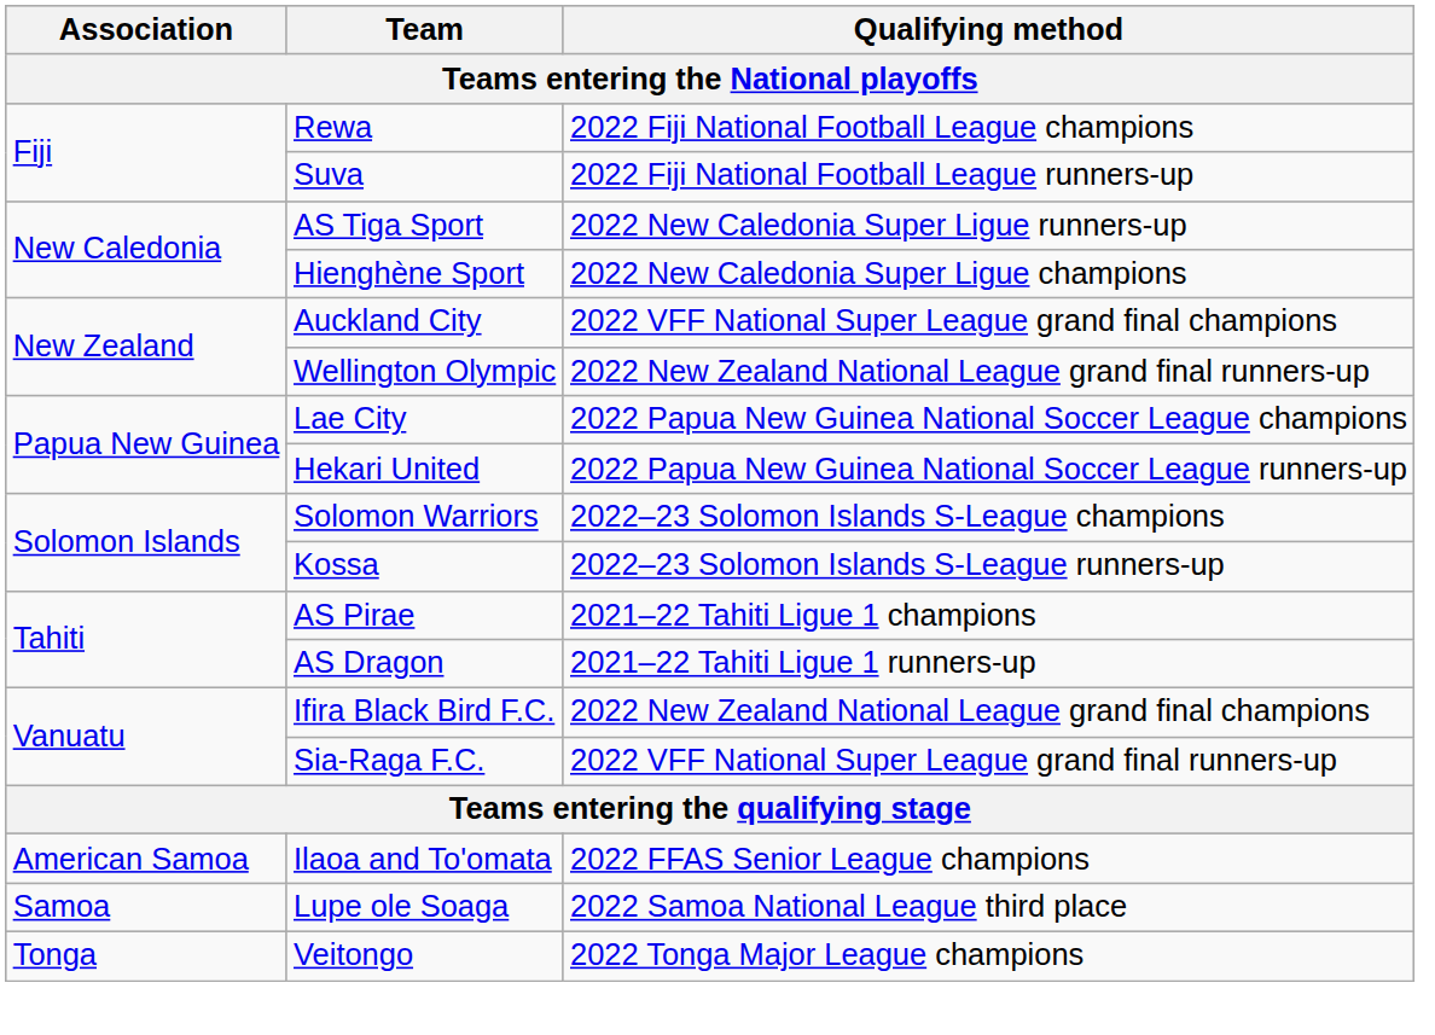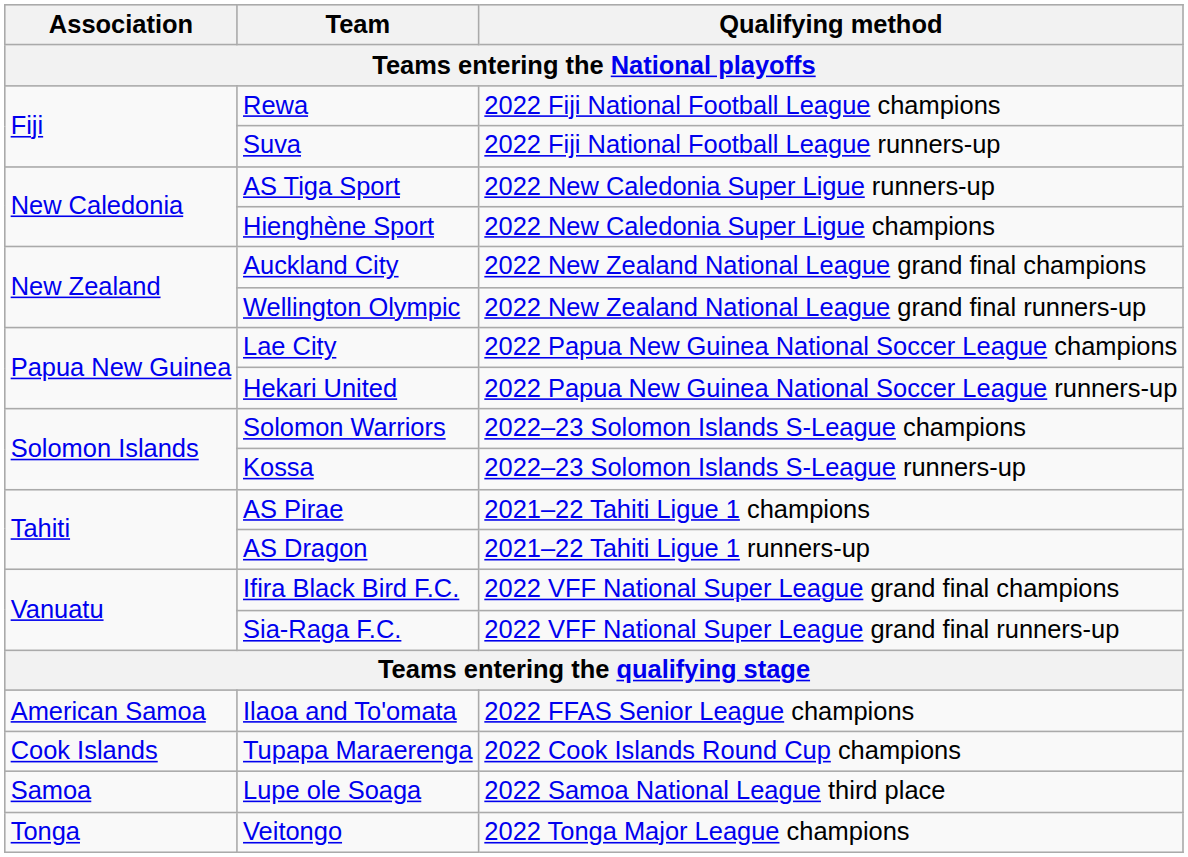 <table class="wikitable">
 <tr>
 <th>Association</th>
 <th>Team</th>
 <th>Qualifying method</th>
 </tr>
 <tr>
 <th colspan=3>Teams entering the <a href='#'>National playoffs</a></th>
 </tr>
 <tr>
 <td rowspan=2> <a href='#'>Fiji</a></td>
 <td><a href='#'>Rewa</a></td>
 <td><a href='#'>2022 Fiji National Football League</a> champions</td>
 </tr>
 <tr>
 <td><a href='#'>Suva</a></td>
 <td><a href='#'>2022 Fiji National Football League</a> runners-up</td>
 </tr>
 <tr>
 <td rowspan=2> <a href='#'>New Caledonia</a></td>
 <td><a href='#'>AS Tiga Sport</a></td>
 <td><a href='#'>2022 New Caledonia Super Ligue</a> runners-up</td>
 </tr>
 <tr>
 <td><a href='#'>Hienghène Sport</a></td>
 <td><a href='#'>2022 New Caledonia Super Ligue</a> champions</td>
 </tr>
 <tr>
 <td rowspan=2> <a href='#'>New Zealand</a></td>
 <td><a href='#'>Auckland City</a></td>
-<td><a href='#'>2022 VFF National Super League</a> grand final champions</td>
+<td><a href='#'>2022 New Zealand National League</a> grand final champions</td>
 </tr>
 <tr>
 <td><a href='#'>Wellington Olympic</a></td>
 <td><a href='#'>2022 New Zealand National League</a> grand final runners-up</td>
 </tr>
 <tr>
 <td rowspan=2> <a href='#'>Papua New Guinea</a></td>
 <td><a href='#'>Lae City</a></td>
 <td><a href='#'>2022 Papua New Guinea National Soccer League</a> champions</td>
 </tr>
 <tr>
 <td><a href='#'>Hekari United</a></td>
 <td><a href='#'>2022 Papua New Guinea National Soccer League</a> runners-up</td>
 </tr>
 <tr>
 <td rowspan=2> <a href='#'>Solomon Islands</a></td>
 <td><a href='#'>Solomon Warriors</a></td>
 <td><a href='#'>2022–23 Solomon Islands S-League</a> champions</td>
 </tr>
 <tr>
 <td><a href='#'>Kossa</a></td>
 <td><a href='#'>2022–23 Solomon Islands S-League</a> runners-up</td>
 </tr>
 <tr>
 <td rowspan=2> <a href='#'>Tahiti</a></td>
 <td><a href='#'>AS Pirae</a></td>
 <td><a href='#'>2021–22 Tahiti Ligue 1</a> champions</td>
 </tr>
 <tr>
 <td><a href='#'>AS Dragon</a></td>
 <td><a href='#'>2021–22 Tahiti Ligue 1</a> runners-up</td>
 </tr>
 <tr>
 <td rowspan=2> <a href='#'>Vanuatu</a></td>
 <td><a href='#'>Ifira Black Bird F.C.</a></td>
-<td><a href='#'>2022 New Zealand National League</a> grand final champions</td>
+<td><a href='#'>2022 VFF National Super League</a> grand final champions</td>
 </tr>
 <tr>
 <td><a href='#'>Sia-Raga F.C.</a></td>
 <td><a href='#'>2022 VFF National Super League</a> grand final runners-up</td>
 </tr>
 <tr>
 <th colspan=3>Teams entering the <a href='#'>qualifying stage</a></th>
 </tr>
 <tr>
 <td> <a href='#'>American Samoa</a></td>
 <td><a href='#'>Ilaoa and To'omata</a></td>
 <td><a href='#'>2022 FFAS Senior League</a> champions</td>
 </tr>
 <tr>
+<td> <a href='#'>Cook Islands</a></td>
+<td><a href='#'>Tupapa Maraerenga</a></td>
+<td><a href='#'>2022 Cook Islands Round Cup</a> champions</td>
+</tr>
+<tr>
 <td> <a href='#'>Samoa</a></td>
 <td><a href='#'>Lupe ole Soaga</a></td>
 <td><a href='#'>2022 Samoa National League</a> third place</td>
 </tr>
 <tr>
 <td> <a href='#'>Tonga</a></td>
 <td><a href='#'>Veitongo</a></td>
 <td><a href='#'>2022 Tonga Major League</a> champions</td>
 </tr>
 </table>
